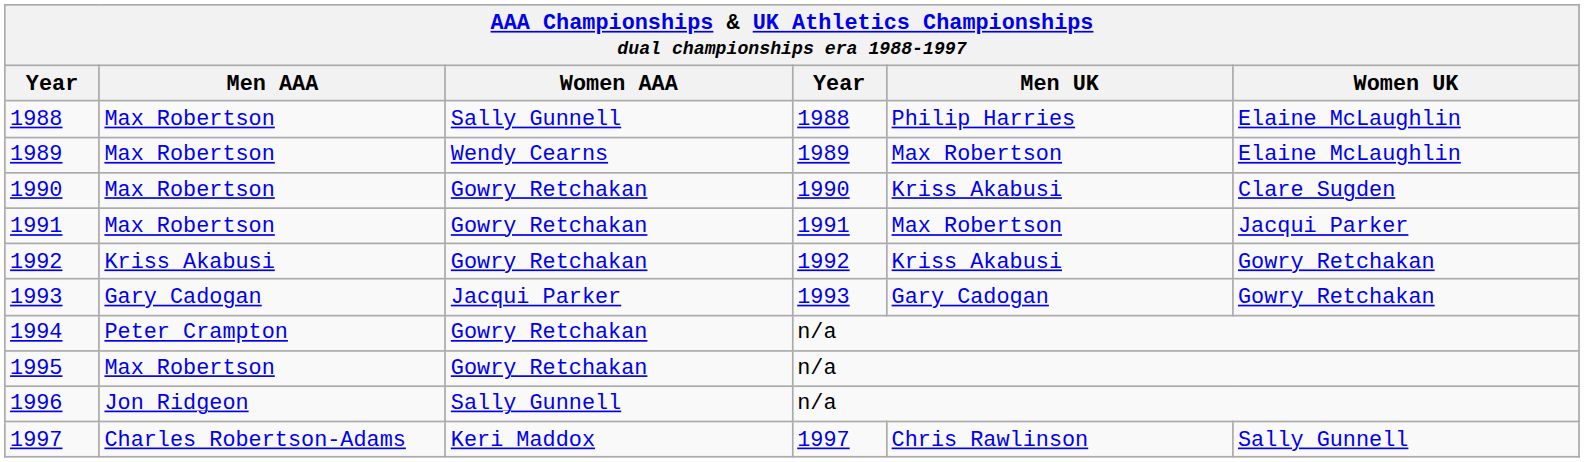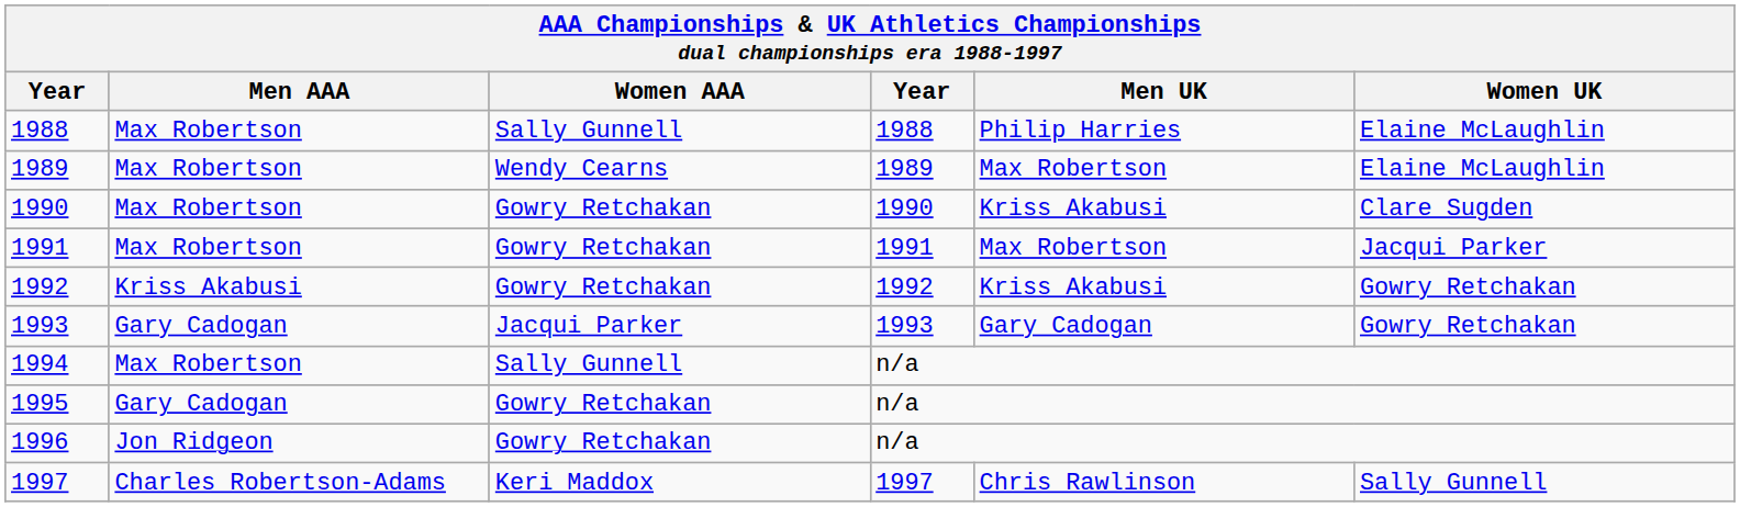 <table class="wikitable">
 <tr>
 <th colspan="6"><a href='#'>AAA Championships</a> & <a href='#'>UK Athletics Championships</a><br><em><small>dual championships era 1988-1997</small></em></th>
 </tr>
 <tr>
 <th width=50>Year</th>
 <th width=200>Men AAA</th>
 <th width=200>Women AAA</th>
 <th width=50>Year</th>
 <th width=200>Men UK</th>
 <th width=200>Women UK</th>
 </tr>
 <tr>
 <td><a href='#'>1988</a></td>
 <td><a href='#'>Max Robertson</a></td>
 <td><a href='#'>Sally Gunnell</a></td>
 <td><a href='#'>1988</a></td>
 <td><a href='#'>Philip Harries</a></td>
 <td><a href='#'>Elaine McLaughlin</a></td>
 </tr>
 <tr>
 <td><a href='#'>1989</a></td>
 <td><a href='#'>Max Robertson</a></td>
 <td><a href='#'>Wendy Cearns</a></td>
 <td><a href='#'>1989</a></td>
 <td><a href='#'>Max Robertson</a></td>
 <td><a href='#'>Elaine McLaughlin</a></td>
 </tr>
 <tr>
 <td><a href='#'>1990</a></td>
 <td><a href='#'>Max Robertson</a></td>
 <td><a href='#'>Gowry Retchakan</a></td>
 <td><a href='#'>1990</a></td>
 <td><a href='#'>Kriss Akabusi</a></td>
 <td><a href='#'>Clare Sugden</a></td>
 </tr>
 <tr>
 <td><a href='#'>1991</a></td>
 <td><a href='#'>Max Robertson</a></td>
 <td><a href='#'>Gowry Retchakan</a></td>
 <td><a href='#'>1991</a></td>
 <td><a href='#'>Max Robertson</a></td>
 <td><a href='#'>Jacqui Parker</a></td>
 </tr>
 <tr>
 <td><a href='#'>1992</a></td>
 <td><a href='#'>Kriss Akabusi</a></td>
 <td><a href='#'>Gowry Retchakan</a></td>
 <td><a href='#'>1992</a></td>
 <td><a href='#'>Kriss Akabusi</a></td>
 <td><a href='#'>Gowry Retchakan</a></td>
 </tr>
 <tr>
 <td><a href='#'>1993</a></td>
 <td><a href='#'>Gary Cadogan</a></td>
 <td><a href='#'>Jacqui Parker</a></td>
 <td><a href='#'>1993</a></td>
 <td><a href='#'>Gary Cadogan</a></td>
 <td><a href='#'>Gowry Retchakan</a></td>
 </tr>
 <tr>
 <td><a href='#'>1994</a></td>
-<td><a href='#'>Peter Crampton</a></td>
-<td><a href='#'>Gowry Retchakan</a></td>
+<td><a href='#'>Max Robertson</a></td>
+<td><a href='#'>Sally Gunnell</a></td>
 <td colspan=3>n/a</td>
 </tr>
 <tr>
 <td><a href='#'>1995</a></td>
-<td><a href='#'>Max Robertson</a></td>
+<td><a href='#'>Gary Cadogan</a></td>
 <td><a href='#'>Gowry Retchakan</a></td>
 <td colspan=3>n/a</td>
 </tr>
 <tr>
 <td><a href='#'>1996</a></td>
 <td><a href='#'>Jon Ridgeon</a></td>
-<td><a href='#'>Sally Gunnell</a></td>
+<td><a href='#'>Gowry Retchakan</a></td>
 <td colspan=3>n/a</td>
 </tr>
 <tr>
 <td><a href='#'>1997</a></td>
 <td><a href='#'>Charles Robertson-Adams</a></td>
 <td><a href='#'>Keri Maddox</a></td>
 <td><a href='#'>1997</a></td>
 <td><a href='#'>Chris Rawlinson</a></td>
 <td><a href='#'>Sally Gunnell</a></td>
 </tr>
 </table>
